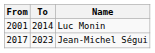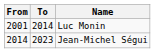 <table class="wikitable">
 <tr>
 <th>From</th>
 <th>To</th>
 <th>Name</th>
 </tr>
 <tr>
 <td>2001</td>
 <td>2014</td>
 <td>Luc Monin</td>
 </tr>
 <tr>
-<td>2017</td>
+<td>2014</td>
 <td>2023</td>
 <td>Jean-Michel Ségui</td>
 </tr>
 </table>
